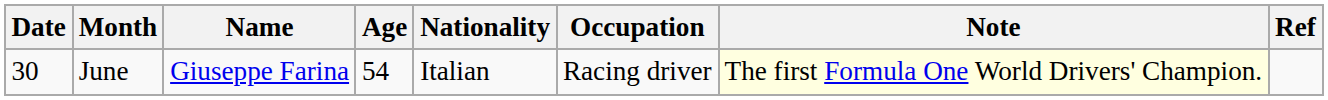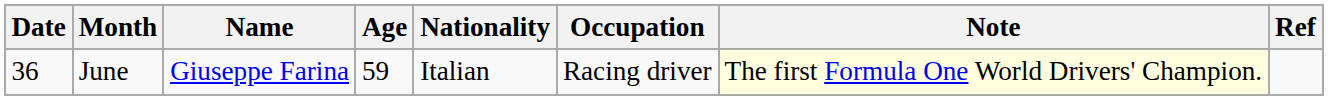 <table class="wikitable" style="font-size:85%;">
 <tr>
 <th>Date</th>
 <th>Month</th>
 <th>Name</th>
 <th>Age</th>
 <th>Nationality</th>
 <th>Occupation</th>
 <th>Note</th>
 <th>Ref</th>
 </tr>
 <tr>
-<td>30</td>
+<td>36</td>
 <td>June</td>
 <td><a href='#'>Giuseppe Farina</a></td>
-<td>54</td>
+<td>59</td>
 <td>Italian</td>
 <td>Racing driver</td>
 <td style="background: lightyellow;">The first <a href='#'>Formula One</a> World Drivers' Champion.</td>
 <td></td>
 </tr>
 </table>
